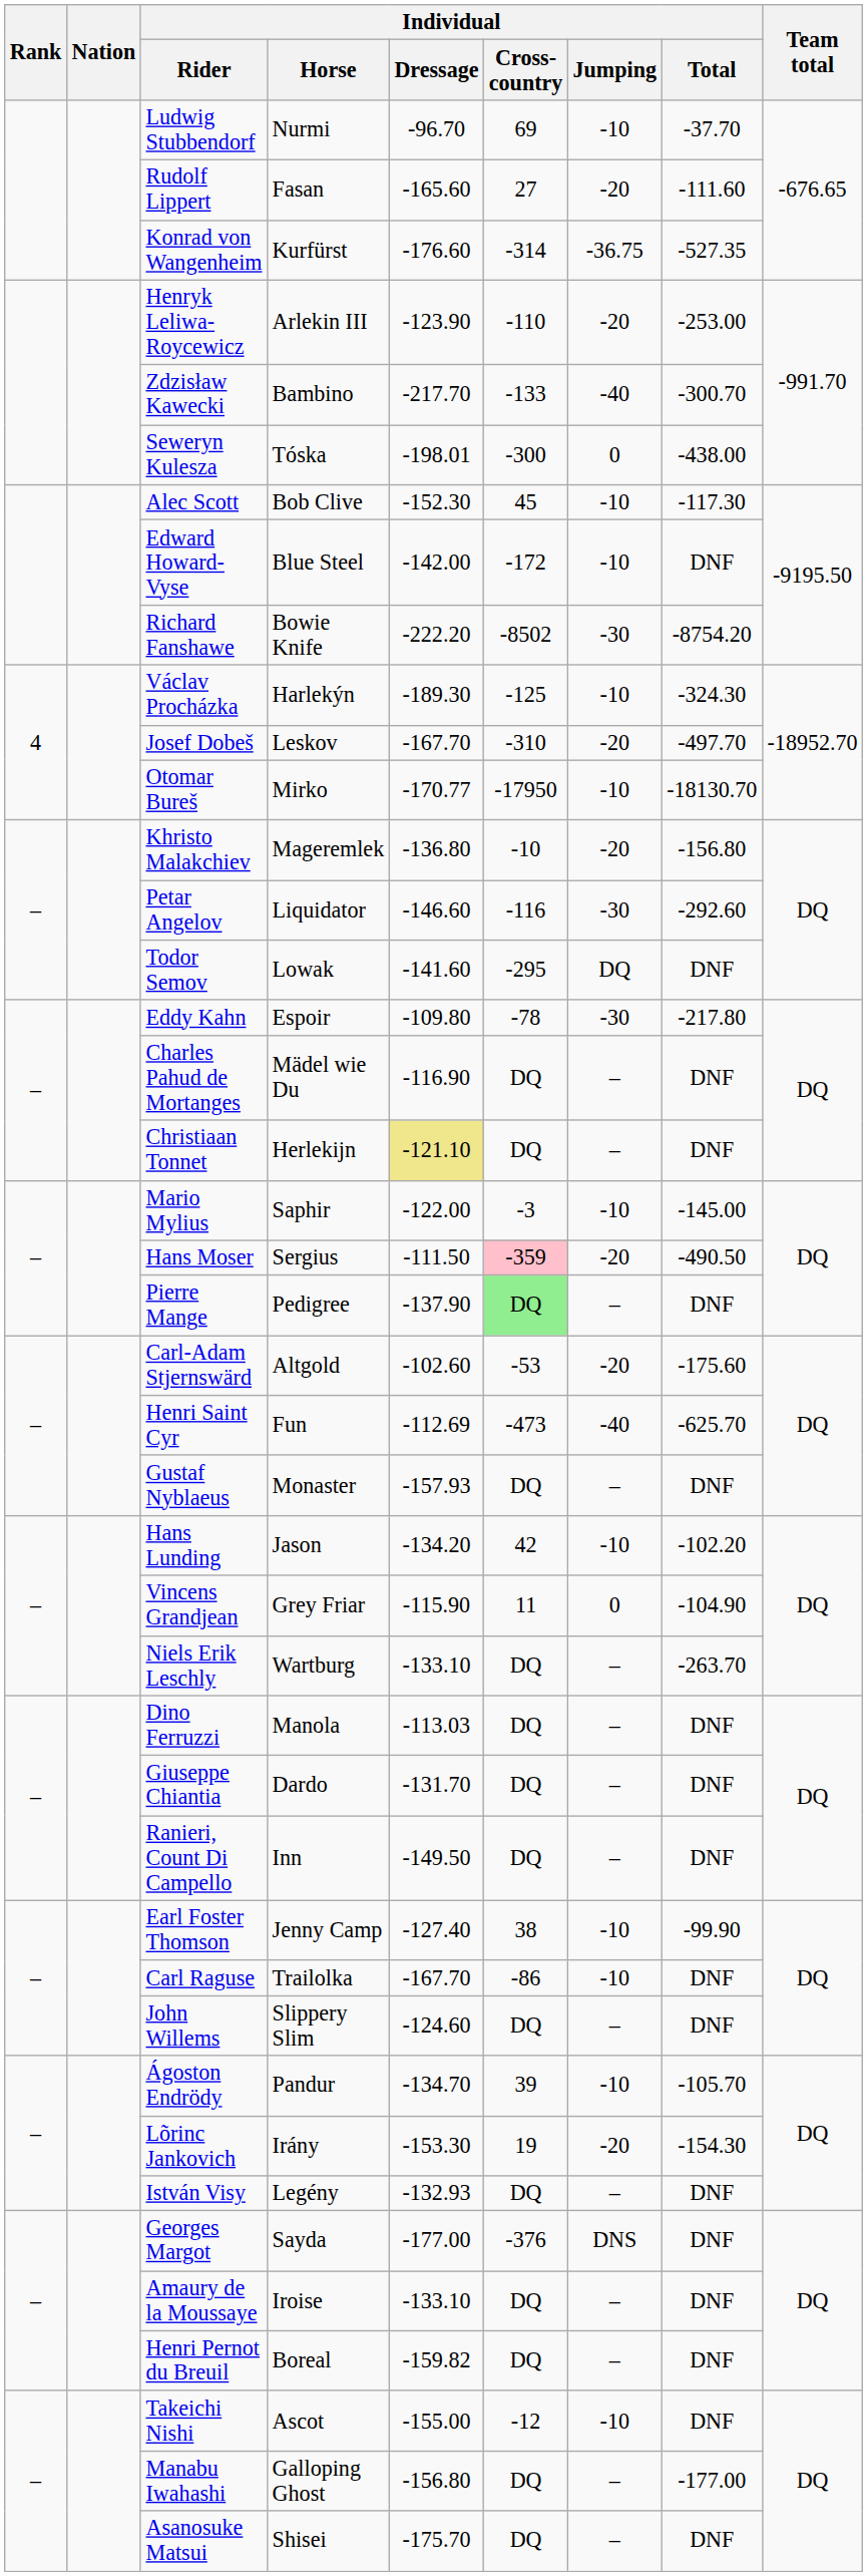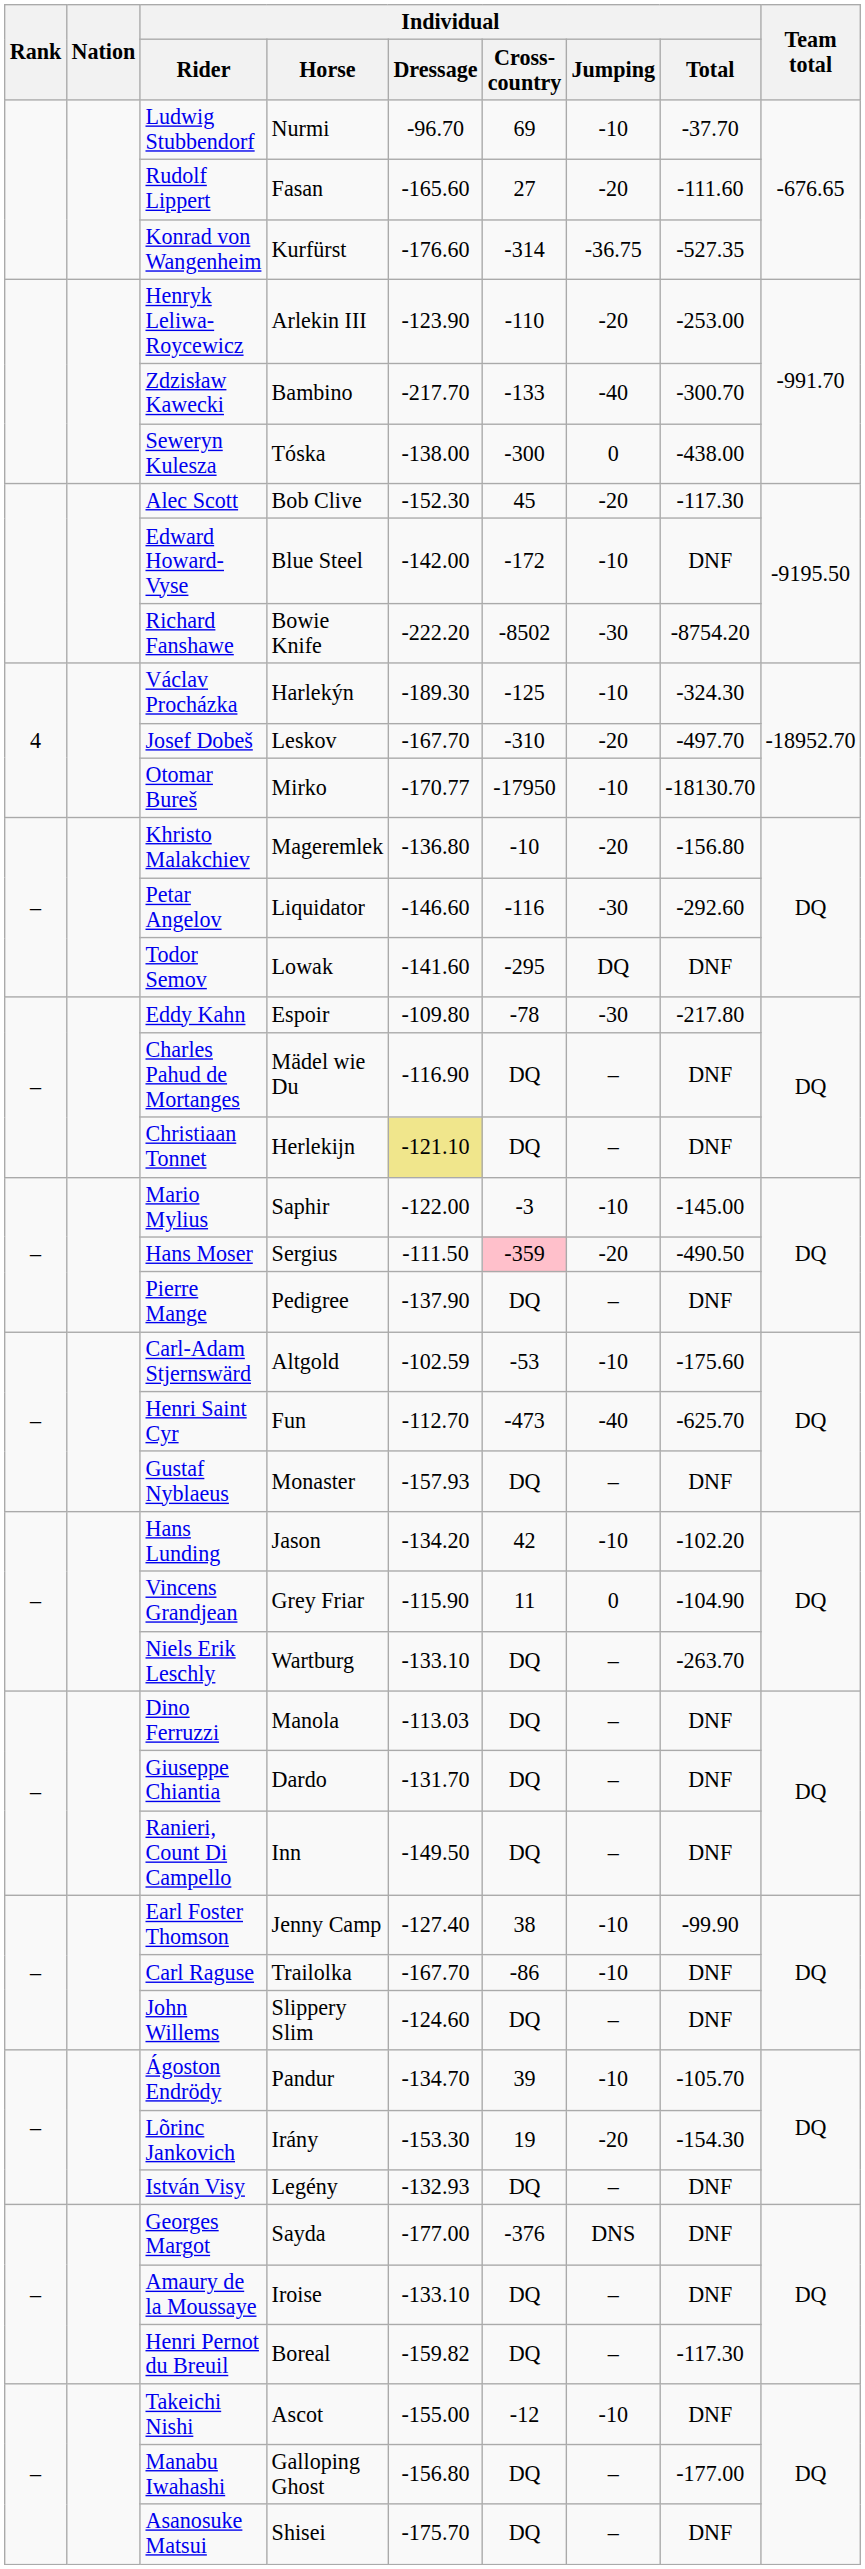 <table class="wikitable sortable" style="text-align:center">
 <tr>
 <th rowspan=2>Rank</th>
 <th rowspan=2>Nation</th>
 <th colspan=6>Individual</th>
 <th rowspan=2>Team total</th>
 </tr>
 <tr>
 <th>Rider</th>
 <th>Horse</th>
 <th>Dressage</th>
 <th>Cross-country</th>
 <th>Jumping</th>
 <th>Total</th>
 </tr>
 <tr>
 <td rowspan=3></td>
 <td align=left rowspan=3></td>
 <td align=left><a href='#'>Ludwig Stubbendorf</a></td>
 <td align=left>Nurmi</td>
 <td>-96.70</td>
 <td>69</td>
 <td>-10</td>
 <td>-37.70</td>
 <td rowspan=3>-676.65</td>
 </tr>
 <tr>
 <td align=left><a href='#'>Rudolf Lippert</a></td>
 <td align=left>Fasan</td>
 <td>-165.60</td>
 <td>27</td>
 <td>-20</td>
 <td>-111.60</td>
 </tr>
 <tr>
 <td align=left><a href='#'>Konrad von Wangenheim</a></td>
 <td align=left>Kurfürst</td>
 <td>-176.60</td>
 <td>-314</td>
 <td>-36.75</td>
 <td>-527.35</td>
 </tr>
 <tr>
 <td rowspan=3></td>
 <td align=left rowspan=3></td>
 <td align=left><a href='#'>Henryk Leliwa-Roycewicz</a></td>
 <td align=left>Arlekin III</td>
 <td>-123.90</td>
 <td>-110</td>
 <td>-20</td>
 <td>-253.00</td>
 <td rowspan=3>-991.70</td>
 </tr>
 <tr>
 <td align=left><a href='#'>Zdzisław Kawecki</a></td>
 <td align=left>Bambino</td>
 <td>-217.70</td>
 <td>-133</td>
 <td>-40</td>
 <td>-300.70</td>
 </tr>
 <tr>
 <td align=left><a href='#'>Seweryn Kulesza</a></td>
 <td align=left>Tóska</td>
-<td>-198.01</td>
+<td>-138.00</td>
 <td>-300</td>
 <td>0</td>
 <td>-438.00</td>
 </tr>
 <tr>
 <td rowspan=3></td>
 <td align=left rowspan=3></td>
 <td align=left><a href='#'>Alec Scott</a></td>
 <td align=left>Bob Clive</td>
 <td>-152.30</td>
 <td>45</td>
-<td>-10</td>
+<td>-20</td>
 <td>-117.30</td>
 <td rowspan=3>-9195.50</td>
 </tr>
 <tr>
 <td align=left><a href='#'>Edward Howard-Vyse</a></td>
 <td align=left>Blue Steel</td>
 <td>-142.00</td>
 <td>-172</td>
 <td>-10</td>
 <td>DNF</td>
 </tr>
 <tr>
 <td align=left><a href='#'>Richard Fanshawe</a></td>
 <td align=left>Bowie Knife</td>
 <td>-222.20</td>
 <td>-8502</td>
 <td>-30</td>
 <td>-8754.20</td>
 </tr>
 <tr>
 <td rowspan=3>4</td>
 <td align=left rowspan=3></td>
 <td align=left><a href='#'>Václav Procházka</a></td>
 <td align=left>Harlekýn</td>
 <td>-189.30</td>
 <td>-125</td>
 <td>-10</td>
 <td>-324.30</td>
 <td rowspan=3>-18952.70</td>
 </tr>
 <tr>
 <td align=left><a href='#'>Josef Dobeš</a></td>
 <td align=left>Leskov</td>
 <td>-167.70</td>
 <td>-310</td>
 <td>-20</td>
 <td>-497.70</td>
 </tr>
 <tr>
 <td align=left><a href='#'>Otomar Bureš</a></td>
 <td align=left>Mirko</td>
 <td>-170.77</td>
 <td>-17950</td>
 <td>-10</td>
 <td>-18130.70</td>
 </tr>
 <tr>
 <td rowspan=3>–</td>
 <td align=left rowspan=3></td>
 <td align=left><a href='#'>Khristo Malakchiev</a></td>
 <td align=left>Mageremlek</td>
 <td>-136.80</td>
 <td>-10</td>
 <td>-20</td>
 <td>-156.80</td>
 <td rowspan=3>DQ</td>
 </tr>
 <tr>
 <td align=left><a href='#'>Petar Angelov</a></td>
 <td align=left>Liquidator</td>
 <td>-146.60</td>
 <td>-116</td>
 <td>-30</td>
 <td>-292.60</td>
 </tr>
 <tr>
 <td align=left><a href='#'>Todor Semov</a></td>
 <td align=left>Lowak</td>
 <td>-141.60</td>
 <td>-295</td>
 <td>DQ</td>
 <td>DNF</td>
 </tr>
 <tr>
 <td rowspan=3>–</td>
 <td align=left rowspan=3></td>
 <td align=left><a href='#'>Eddy Kahn</a></td>
 <td align=left>Espoir</td>
 <td>-109.80</td>
 <td>-78</td>
 <td>-30</td>
 <td>-217.80</td>
 <td rowspan=3>DQ</td>
 </tr>
 <tr>
 <td align=left><a href='#'>Charles Pahud de Mortanges</a></td>
 <td align=left>Mädel wie Du</td>
 <td>-116.90</td>
 <td>DQ</td>
 <td>–</td>
 <td>DNF</td>
 </tr>
 <tr>
 <td align=left><a href='#'>Christiaan Tonnet</a></td>
 <td align=left>Herlekijn</td>
 <td style="background: khaki;">-121.10</td>
 <td>DQ</td>
 <td>–</td>
 <td>DNF</td>
 </tr>
 <tr>
 <td rowspan=3>–</td>
 <td align=left rowspan=3></td>
 <td align=left><a href='#'>Mario Mylius</a></td>
 <td align=left>Saphir</td>
 <td>-122.00</td>
 <td>-3</td>
 <td>-10</td>
 <td>-145.00</td>
 <td rowspan=3>DQ</td>
 </tr>
 <tr>
 <td align=left><a href='#'>Hans Moser</a></td>
 <td align=left>Sergius</td>
 <td>-111.50</td>
 <td style="background: pink;">-359</td>
 <td>-20</td>
 <td>-490.50</td>
 </tr>
 <tr>
 <td align=left><a href='#'>Pierre Mange</a></td>
 <td align=left>Pedigree</td>
 <td>-137.90</td>
-<td style="background: lightgreen;">DQ</td>
+<td>DQ</td>
 <td>–</td>
 <td>DNF</td>
 </tr>
 <tr>
 <td rowspan=3>–</td>
 <td align=left rowspan=3></td>
 <td align=left><a href='#'>Carl-Adam Stjernswärd</a></td>
 <td align=left>Altgold</td>
-<td>-102.60</td>
+<td>-102.59</td>
 <td>-53</td>
-<td>-20</td>
+<td>-10</td>
 <td>-175.60</td>
 <td rowspan=3>DQ</td>
 </tr>
 <tr>
 <td align=left><a href='#'>Henri Saint Cyr</a></td>
 <td align=left>Fun</td>
-<td>-112.69</td>
+<td>-112.70</td>
 <td>-473</td>
 <td>-40</td>
 <td>-625.70</td>
 </tr>
 <tr>
 <td align=left><a href='#'>Gustaf Nyblaeus</a></td>
 <td align=left>Monaster</td>
 <td>-157.93</td>
 <td>DQ</td>
 <td>–</td>
 <td>DNF</td>
 </tr>
 <tr>
 <td rowspan=3>–</td>
 <td align=left rowspan=3></td>
 <td align=left><a href='#'>Hans Lunding</a></td>
 <td align=left>Jason</td>
 <td>-134.20</td>
 <td>42</td>
 <td>-10</td>
 <td>-102.20</td>
 <td rowspan=3>DQ</td>
 </tr>
 <tr>
 <td align=left><a href='#'>Vincens Grandjean</a></td>
 <td align=left>Grey Friar</td>
 <td>-115.90</td>
 <td>11</td>
 <td>0</td>
 <td>-104.90</td>
 </tr>
 <tr>
 <td align=left><a href='#'>Niels Erik Leschly</a></td>
 <td align=left>Wartburg</td>
 <td>-133.10</td>
 <td>DQ</td>
 <td>–</td>
 <td>-263.70</td>
 </tr>
 <tr>
 <td rowspan=3>–</td>
 <td align=left rowspan=3></td>
 <td align=left><a href='#'>Dino Ferruzzi</a></td>
 <td align=left>Manola</td>
 <td>-113.03</td>
 <td>DQ</td>
 <td>–</td>
 <td>DNF</td>
 <td rowspan=3>DQ</td>
 </tr>
 <tr>
 <td align=left><a href='#'>Giuseppe Chiantia</a></td>
 <td align=left>Dardo</td>
 <td>-131.70</td>
 <td>DQ</td>
 <td>–</td>
 <td>DNF</td>
 </tr>
 <tr>
 <td align=left><a href='#'>Ranieri, Count Di Campello</a></td>
 <td align=left>Inn</td>
 <td>-149.50</td>
 <td>DQ</td>
 <td>–</td>
 <td>DNF</td>
 </tr>
 <tr>
 <td rowspan=3>–</td>
 <td align=left rowspan=3></td>
 <td align=left><a href='#'>Earl Foster Thomson</a></td>
 <td align=left>Jenny Camp</td>
 <td>-127.40</td>
 <td>38</td>
 <td>-10</td>
 <td>-99.90</td>
 <td rowspan=3>DQ</td>
 </tr>
 <tr>
 <td align=left><a href='#'>Carl Raguse</a></td>
 <td align=left>Trailolka</td>
 <td>-167.70</td>
 <td>-86</td>
 <td>-10</td>
 <td>DNF</td>
 </tr>
 <tr>
 <td align=left><a href='#'>John Willems</a></td>
 <td align=left>Slippery Slim</td>
 <td>-124.60</td>
 <td>DQ</td>
 <td>–</td>
 <td>DNF</td>
 </tr>
 <tr>
 <td rowspan=3>–</td>
 <td align=left rowspan=3></td>
 <td align=left><a href='#'>Ágoston Endrödy</a></td>
 <td align=left>Pandur</td>
 <td>-134.70</td>
 <td>39</td>
 <td>-10</td>
 <td>-105.70</td>
 <td rowspan=3>DQ</td>
 </tr>
 <tr>
 <td align=left><a href='#'>Lõrinc Jankovich</a></td>
 <td align=left>Irány</td>
 <td>-153.30</td>
 <td>19</td>
 <td>-20</td>
 <td>-154.30</td>
 </tr>
 <tr>
 <td align=left><a href='#'>István Visy</a></td>
 <td align=left>Legény</td>
 <td>-132.93</td>
 <td>DQ</td>
 <td>–</td>
 <td>DNF</td>
 </tr>
 <tr>
 <td rowspan=3>–</td>
 <td align=left rowspan=3></td>
 <td align=left><a href='#'>Georges Margot</a></td>
 <td align=left>Sayda</td>
 <td>-177.00</td>
 <td>-376</td>
 <td>DNS</td>
 <td>DNF</td>
 <td rowspan=3>DQ</td>
 </tr>
 <tr>
 <td align=left><a href='#'>Amaury de la Moussaye</a></td>
 <td align=left>Iroise</td>
 <td>-133.10</td>
 <td>DQ</td>
 <td>–</td>
 <td>DNF</td>
 </tr>
 <tr>
 <td align=left><a href='#'>Henri Pernot du Breuil</a></td>
 <td align=left>Boreal</td>
 <td>-159.82</td>
 <td>DQ</td>
 <td>–</td>
-<td>DNF</td>
+<td>-117.30</td>
 </tr>
 <tr>
 <td rowspan=3>–</td>
 <td align=left rowspan=3></td>
 <td align=left><a href='#'>Takeichi Nishi</a></td>
 <td align=left>Ascot</td>
 <td>-155.00</td>
 <td>-12</td>
 <td>-10</td>
 <td>DNF</td>
 <td rowspan=3>DQ</td>
 </tr>
 <tr>
 <td align=left><a href='#'>Manabu Iwahashi</a></td>
 <td align=left>Galloping Ghost</td>
 <td>-156.80</td>
 <td>DQ</td>
 <td>–</td>
 <td>-177.00</td>
 </tr>
 <tr>
 <td align=left><a href='#'>Asanosuke Matsui</a></td>
 <td align=left>Shisei</td>
 <td>-175.70</td>
 <td>DQ</td>
 <td>–</td>
 <td>DNF</td>
 </tr>
 </table>
